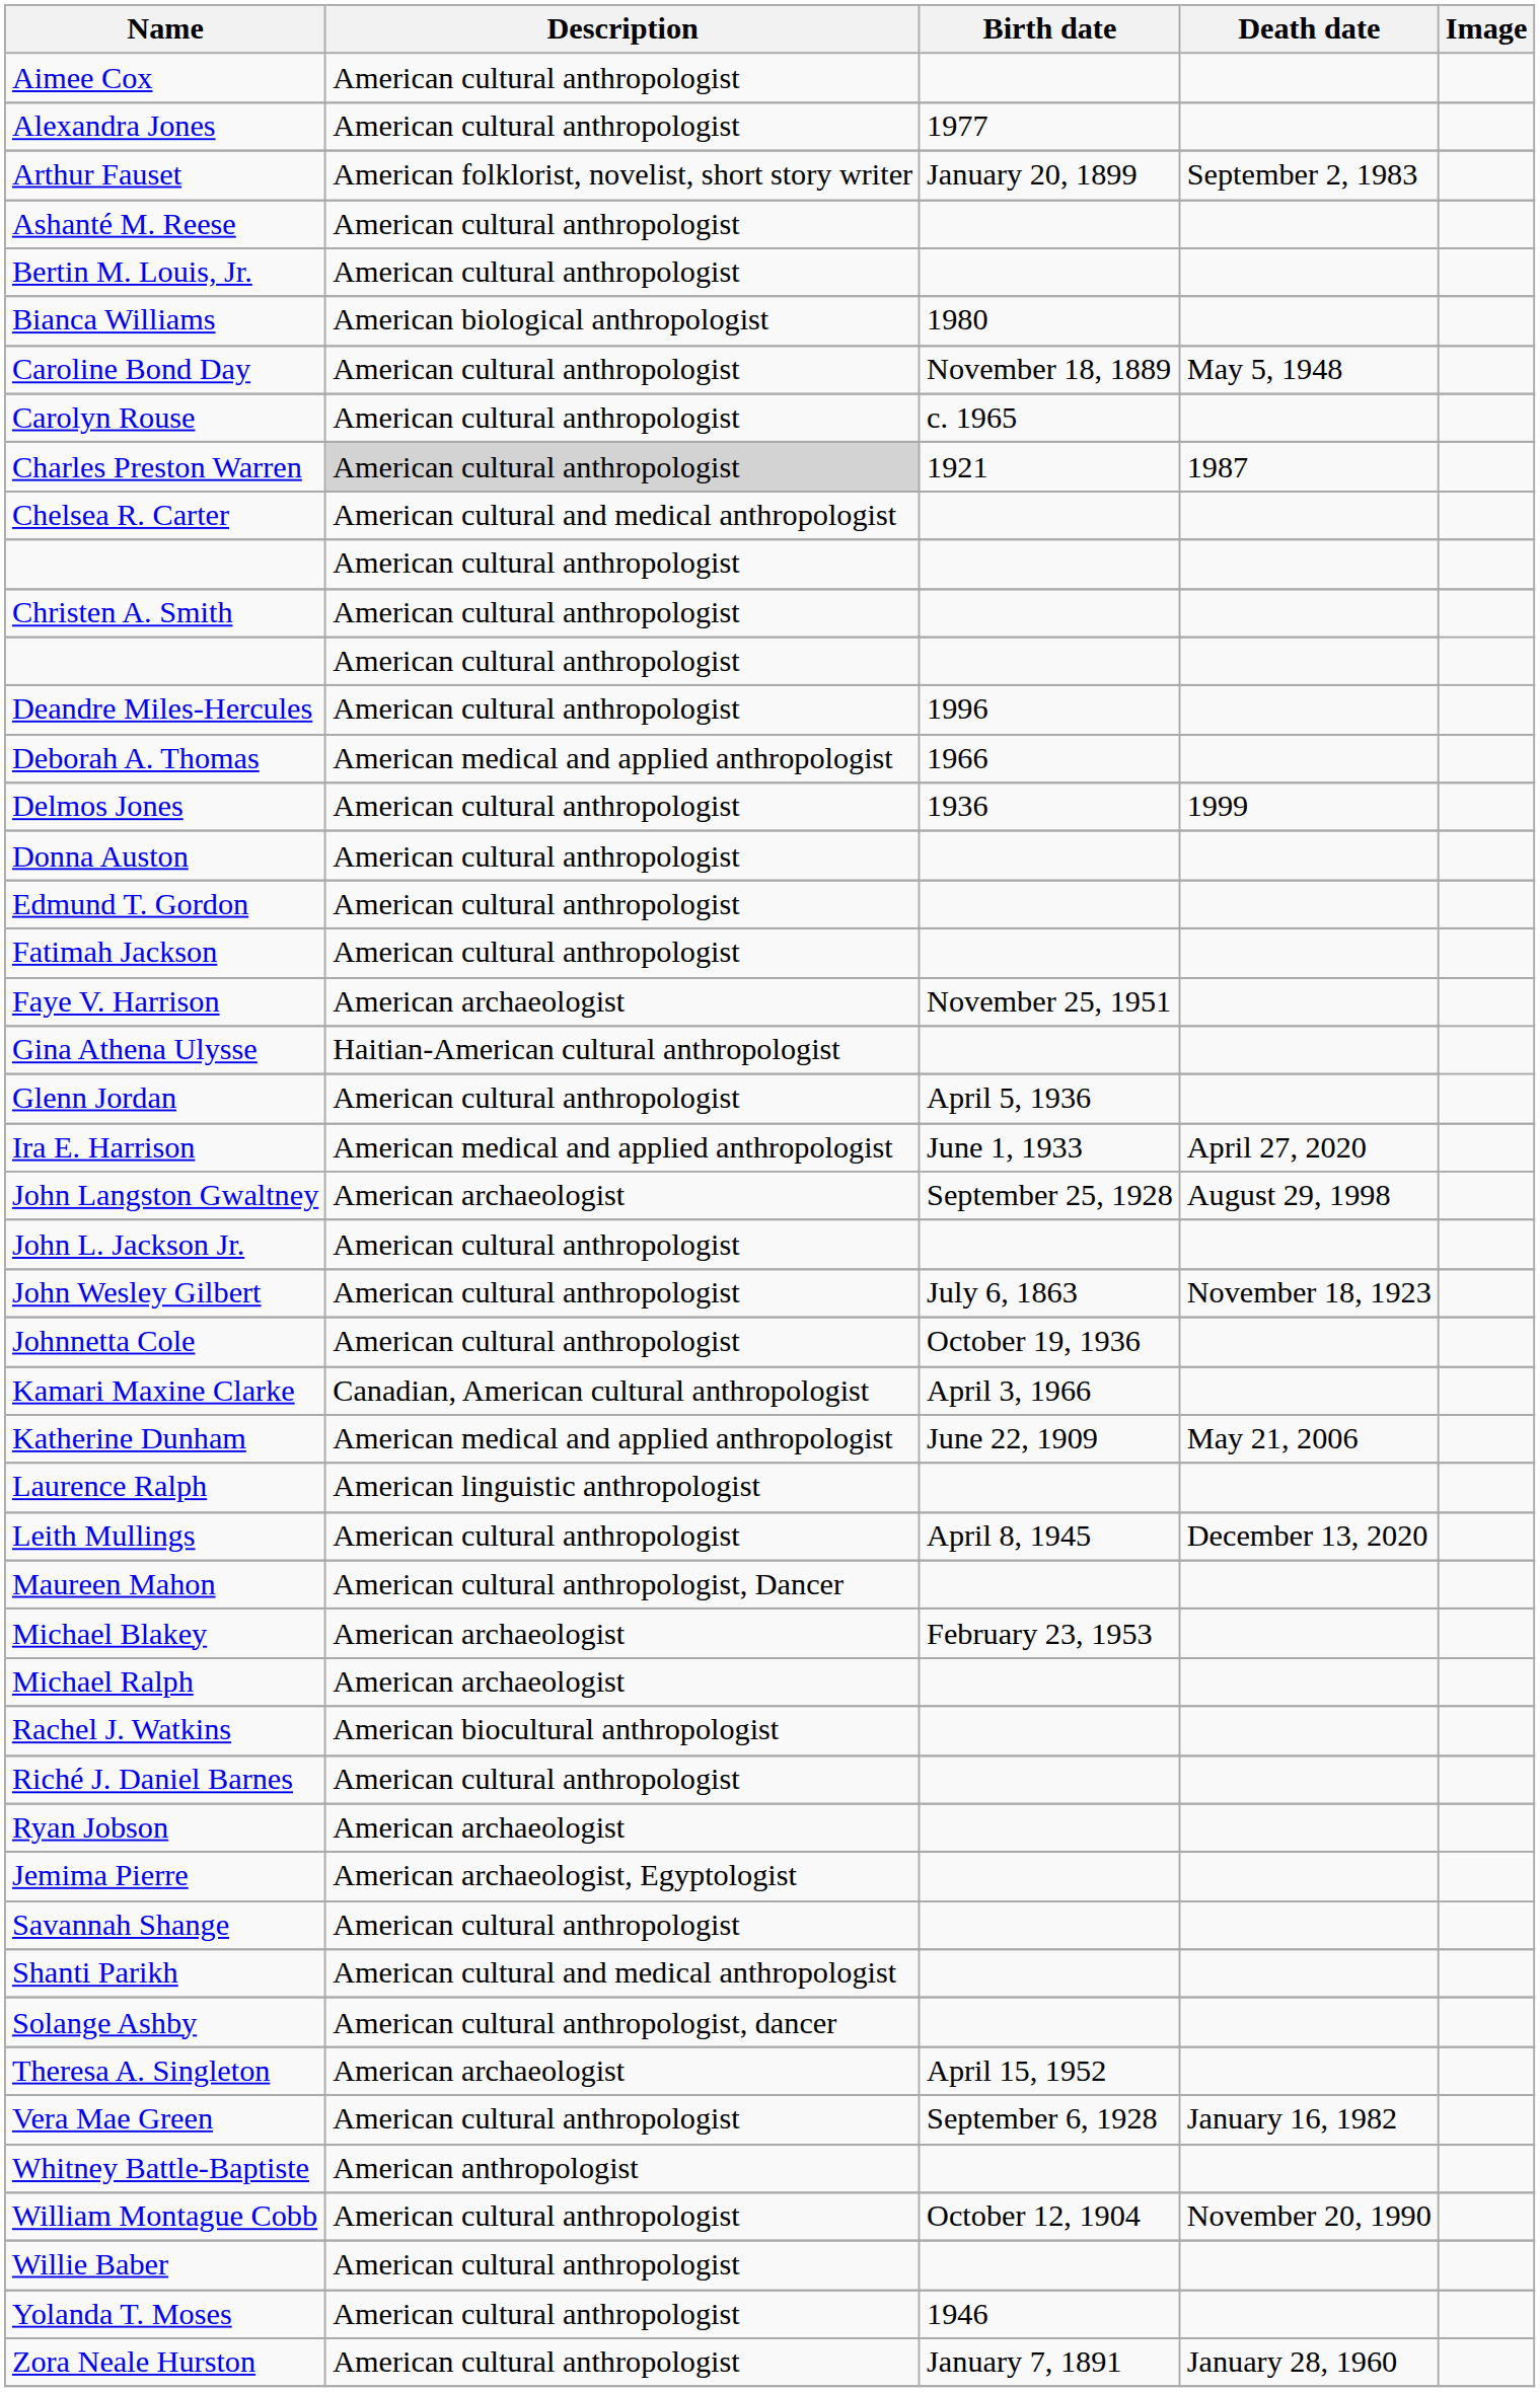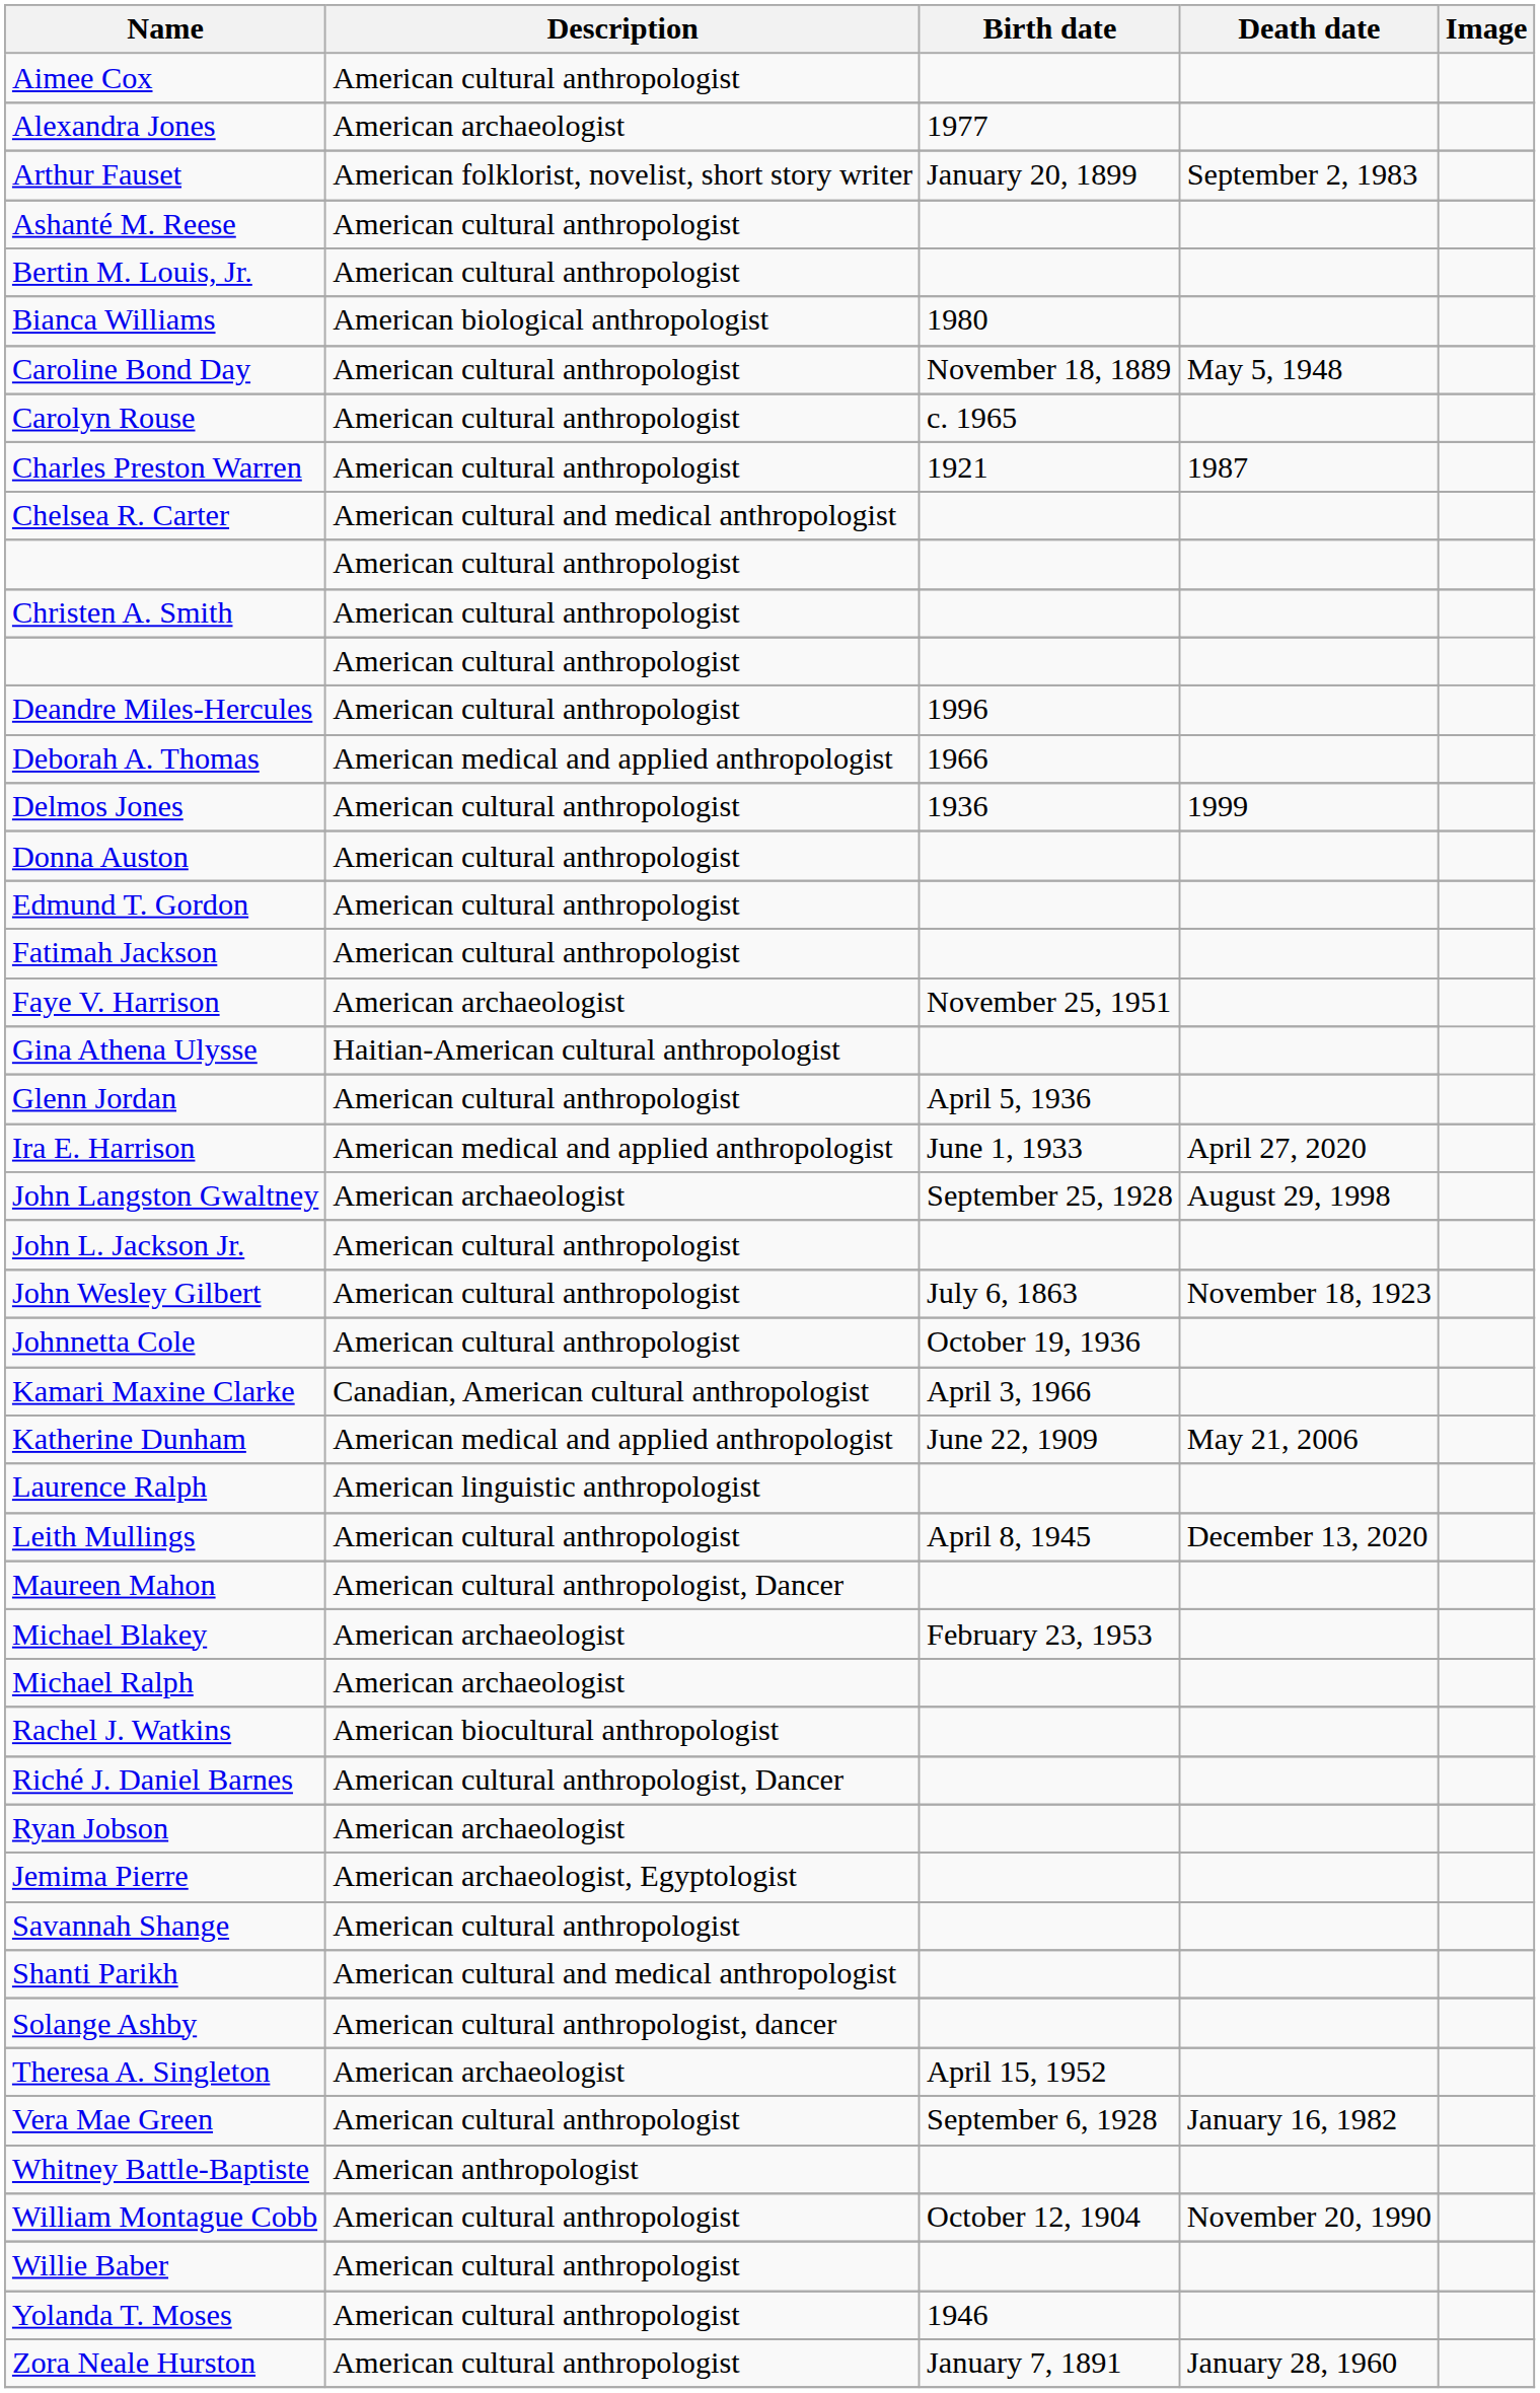 <table class='wikitable sortable'>
 <tr>
 <th>Name</th>
 <th>Description</th>
 <th>Birth date</th>
 <th>Death date</th>
 <th class=unsortable>Image</th>
 </tr>
 <tr>
 <td><a href='#'>Aimee Cox</a></td>
 <td>American cultural anthropologist</td>
 <td></td>
 <td></td>
 <td></td>
 </tr>
 <tr>
 </tr>
 <tr>
 <td><a href='#'>Alexandra Jones</a></td>
-<td>American cultural anthropologist</td>
+<td>American archaeologist</td>
 <td>1977</td>
 <td></td>
 <td></td>
 </tr>
 <tr>
 </tr>
 <tr>
 <td><a href='#'>Arthur Fauset</a></td>
 <td>American folklorist, novelist, short story writer</td>
 <td>January 20, 1899</td>
 <td>September 2, 1983</td>
 <td></td>
 </tr>
 <tr>
 </tr>
 <tr>
 <td><a href='#'>Ashanté M. Reese</a></td>
 <td>American cultural anthropologist</td>
 <td></td>
 <td></td>
 <td></td>
 </tr>
 <tr>
 </tr>
 <tr>
 <td><a href='#'>Bertin M. Louis, Jr.</a></td>
 <td>American cultural anthropologist</td>
 <td></td>
 <td></td>
 <td></td>
 </tr>
 <tr>
 </tr>
 <tr>
 <td><a href='#'>Bianca Williams</a></td>
 <td>American biological anthropologist</td>
 <td>1980</td>
 <td></td>
 <td></td>
 </tr>
 <tr>
 </tr>
 <tr>
 <td><a href='#'>Caroline Bond Day</a></td>
 <td>American cultural anthropologist</td>
 <td>November 18, 1889</td>
 <td>May 5, 1948</td>
 <td></td>
 </tr>
 <tr>
 </tr>
 <tr>
 <td><a href='#'>Carolyn Rouse</a></td>
 <td>American cultural anthropologist</td>
 <td>c. 1965</td>
 <td></td>
 <td></td>
 </tr>
 <tr>
 </tr>
 <tr>
 <td><a href='#'>Charles Preston Warren</a></td>
-<td style="background: lightgrey;">American cultural anthropologist</td>
+<td>American cultural anthropologist</td>
 <td>1921</td>
 <td>1987</td>
 <td></td>
 </tr>
 <tr>
 </tr>
 <tr>
 <td><a href='#'>Chelsea R. Carter</a></td>
 <td>American cultural and medical anthropologist</td>
 <td></td>
 <td></td>
 <td></td>
 </tr>
 <tr>
 </tr>
 <tr>
 <td></td>
 <td>American cultural anthropologist</td>
 <td></td>
 <td></td>
 <td></td>
 </tr>
 <tr>
 </tr>
 <tr>
 <td><a href='#'>Christen A. Smith</a></td>
 <td>American cultural anthropologist</td>
 <td></td>
 <td></td>
 <td></td>
 </tr>
 <tr>
 </tr>
 <tr>
 <td></td>
 <td>American cultural anthropologist</td>
 <td></td>
 <td></td>
 </tr>
 <tr>
 </tr>
 <tr>
 <td><a href='#'>Deandre Miles-Hercules</a></td>
 <td>American cultural anthropologist</td>
 <td>1996</td>
 <td></td>
 <td></td>
 </tr>
 <tr>
 </tr>
 <tr>
 <td><a href='#'>Deborah A. Thomas</a></td>
 <td>American medical and applied anthropologist</td>
 <td>1966</td>
 <td></td>
 <td></td>
 </tr>
 <tr>
 </tr>
 <tr>
 <td><a href='#'>Delmos Jones</a></td>
 <td>American cultural anthropologist</td>
 <td>1936</td>
 <td>1999</td>
 <td></td>
 </tr>
 <tr>
 </tr>
 <tr>
 <td><a href='#'>Donna Auston</a></td>
 <td>American cultural anthropologist</td>
 <td></td>
 <td></td>
 <td></td>
 </tr>
 <tr>
 </tr>
 <tr>
 <td><a href='#'>Edmund T. Gordon</a></td>
 <td>American cultural anthropologist</td>
 <td></td>
 <td></td>
 <td></td>
 </tr>
 <tr>
 </tr>
 <tr>
 <td><a href='#'>Fatimah Jackson</a></td>
 <td>American cultural anthropologist</td>
 <td></td>
 <td></td>
 <td></td>
 </tr>
 <tr>
 </tr>
 <tr>
 <td><a href='#'>Faye V. Harrison</a></td>
 <td>American archaeologist</td>
 <td>November 25, 1951</td>
 <td></td>
 <td></td>
 </tr>
 <tr>
 </tr>
 <tr>
 <td><a href='#'>Gina Athena Ulysse</a></td>
 <td>Haitian-American cultural anthropologist</td>
 <td></td>
 <td></td>
 </tr>
 <tr>
 </tr>
 <tr>
 <td><a href='#'>Glenn Jordan</a></td>
 <td>American cultural anthropologist</td>
 <td>April 5, 1936</td>
 <td></td>
 <td></td>
 </tr>
 <tr>
 </tr>
 <tr>
 <td><a href='#'>Ira E. Harrison</a></td>
 <td>American medical and applied anthropologist</td>
 <td>June 1, 1933</td>
 <td>April 27, 2020</td>
 <td></td>
 </tr>
 <tr>
 <td><a href='#'>John Langston Gwaltney</a></td>
 <td>American archaeologist</td>
 <td>September 25, 1928</td>
 <td>August 29, 1998</td>
 <td></td>
 </tr>
 <tr>
 </tr>
 <tr>
 <td><a href='#'>John L. Jackson Jr.</a></td>
 <td>American cultural anthropologist</td>
 <td></td>
 <td></td>
 <td></td>
 </tr>
 <tr>
 </tr>
 <tr>
 <td><a href='#'>John Wesley Gilbert</a></td>
 <td>American cultural anthropologist</td>
 <td>July 6, 1863</td>
 <td>November 18, 1923</td>
 <td></td>
 </tr>
 <tr>
 </tr>
 <tr>
 <td><a href='#'>Johnnetta Cole</a></td>
 <td>American cultural anthropologist</td>
 <td>October 19, 1936</td>
 <td></td>
 <td></td>
 </tr>
 <tr>
 </tr>
 <tr>
 <td><a href='#'>Kamari Maxine Clarke</a></td>
 <td>Canadian, American cultural anthropologist</td>
 <td>April 3, 1966</td>
 <td></td>
 <td></td>
 </tr>
 <tr>
 </tr>
 <tr>
 <td><a href='#'>Katherine Dunham</a></td>
 <td>American medical and applied anthropologist</td>
 <td>June 22, 1909</td>
 <td>May 21, 2006</td>
 <td></td>
 </tr>
 <tr>
 </tr>
 <tr>
 <td><a href='#'>Laurence Ralph</a></td>
 <td>American linguistic anthropologist</td>
 <td></td>
 <td></td>
 <td></td>
 </tr>
 <tr>
 </tr>
 <tr>
 <td><a href='#'>Leith Mullings</a></td>
 <td>American cultural anthropologist</td>
 <td>April 8, 1945</td>
 <td>December 13, 2020</td>
 <td></td>
 </tr>
 <tr>
 </tr>
 <tr>
 <td><a href='#'>Maureen Mahon</a></td>
 <td>American cultural anthropologist, Dancer</td>
 <td></td>
 <td></td>
 <td></td>
 </tr>
 <tr>
 </tr>
 <tr>
 <td><a href='#'>Michael Blakey</a></td>
 <td>American archaeologist</td>
 <td>February 23, 1953</td>
 <td></td>
 <td></td>
 </tr>
 <tr>
 </tr>
 <tr>
 <td><a href='#'>Michael Ralph</a></td>
 <td>American archaeologist</td>
 <td></td>
 <td></td>
 <td></td>
 </tr>
 <tr>
 </tr>
 <tr>
 <td><a href='#'>Rachel J. Watkins</a></td>
 <td>American biocultural anthropologist</td>
 <td></td>
 <td></td>
 <td></td>
 </tr>
 <tr>
 </tr>
 <tr>
 <td><a href='#'>Riché J. Daniel Barnes</a></td>
-<td>American cultural anthropologist</td>
+<td>American cultural anthropologist, Dancer</td>
 <td></td>
 <td></td>
 <td></td>
 </tr>
 <tr>
 </tr>
 <tr>
 <td><a href='#'>Ryan Jobson</a></td>
 <td>American archaeologist</td>
 <td></td>
 <td></td>
 <td></td>
 </tr>
 <tr>
 </tr>
 <tr>
 <td><a href='#'>Jemima Pierre</a></td>
 <td>American archaeologist, Egyptologist</td>
 <td></td>
 <td></td>
 </tr>
 <tr>
 </tr>
 <tr>
 <td><a href='#'>Savannah Shange</a></td>
 <td>American cultural anthropologist</td>
 <td></td>
 <td></td>
 <td></td>
 </tr>
 <tr>
 </tr>
 <tr>
 <td><a href='#'>Shanti Parikh</a></td>
 <td>American cultural and medical anthropologist</td>
 <td></td>
 <td></td>
 <td></td>
 </tr>
 <tr>
 </tr>
 <tr>
 <td><a href='#'>Solange Ashby</a></td>
 <td>American cultural anthropologist, dancer</td>
 <td></td>
 <td></td>
 <td></td>
 </tr>
 <tr>
 </tr>
 <tr>
 <td><a href='#'>Theresa A. Singleton</a></td>
 <td>American archaeologist</td>
 <td>April 15, 1952</td>
 <td></td>
 <td></td>
 </tr>
 <tr>
 </tr>
 <tr>
 <td><a href='#'>Vera Mae Green</a></td>
 <td>American cultural anthropologist</td>
 <td>September 6, 1928</td>
 <td>January 16, 1982</td>
 <td></td>
 </tr>
 <tr>
 </tr>
 <tr>
 <td><a href='#'>Whitney Battle-Baptiste</a></td>
 <td>American anthropologist</td>
 <td></td>
 <td></td>
 <td></td>
 </tr>
 <tr>
 </tr>
 <tr>
 <td><a href='#'>William Montague Cobb</a></td>
 <td>American cultural anthropologist</td>
 <td>October 12, 1904</td>
 <td>November 20, 1990</td>
 <td></td>
 </tr>
 <tr>
 </tr>
 <tr>
 <td><a href='#'>Willie Baber</a></td>
 <td>American cultural anthropologist</td>
 <td></td>
 <td></td>
 <td></td>
 </tr>
 <tr>
 </tr>
 <tr>
 <td><a href='#'>Yolanda T. Moses</a></td>
 <td>American cultural anthropologist</td>
 <td>1946</td>
 <td></td>
 <td></td>
 </tr>
 <tr>
 </tr>
 <tr>
 <td><a href='#'>Zora Neale Hurston</a></td>
 <td>American cultural anthropologist</td>
 <td>January 7, 1891</td>
 <td>January 28, 1960</td>
 <td></td>
 </tr>
 <tr>
 </tr>
 </table>
